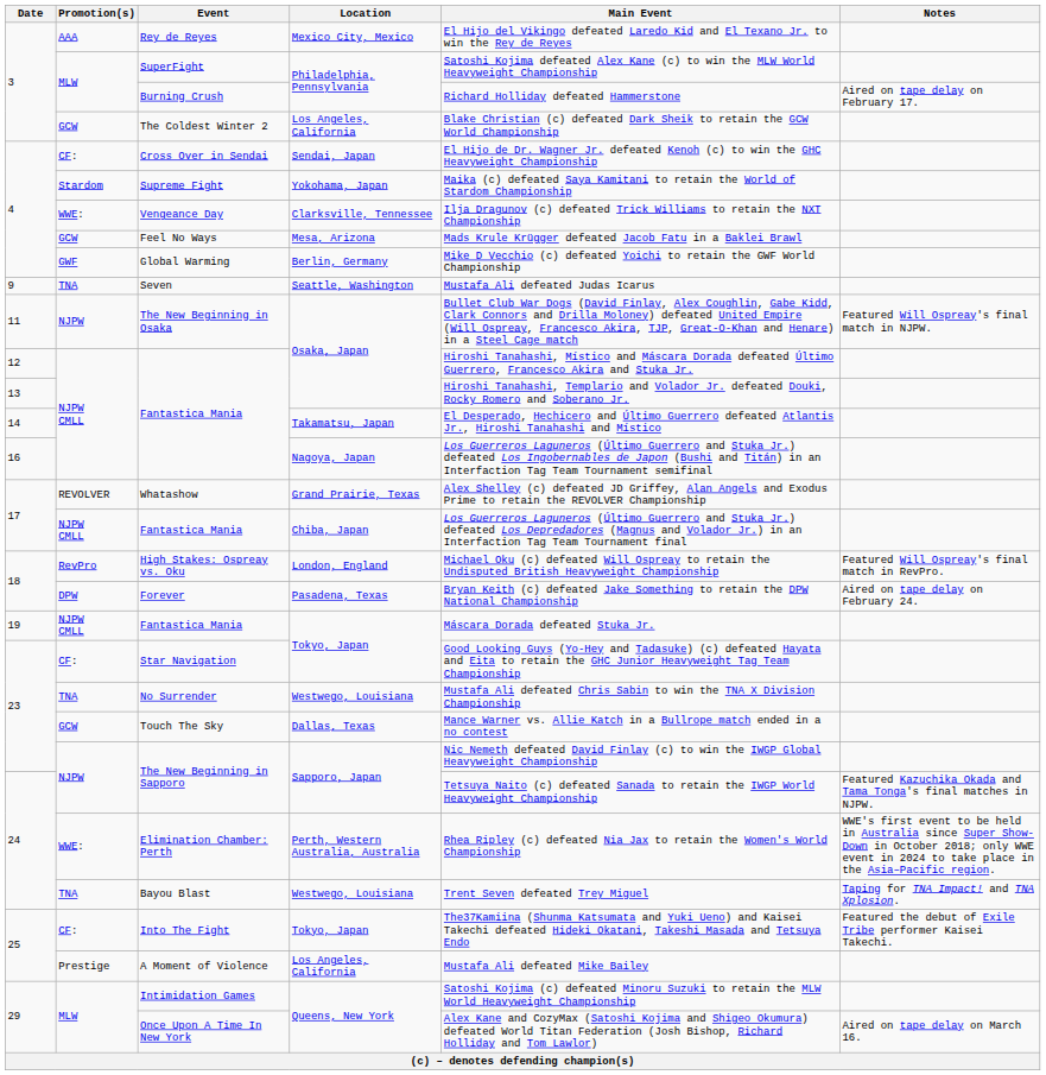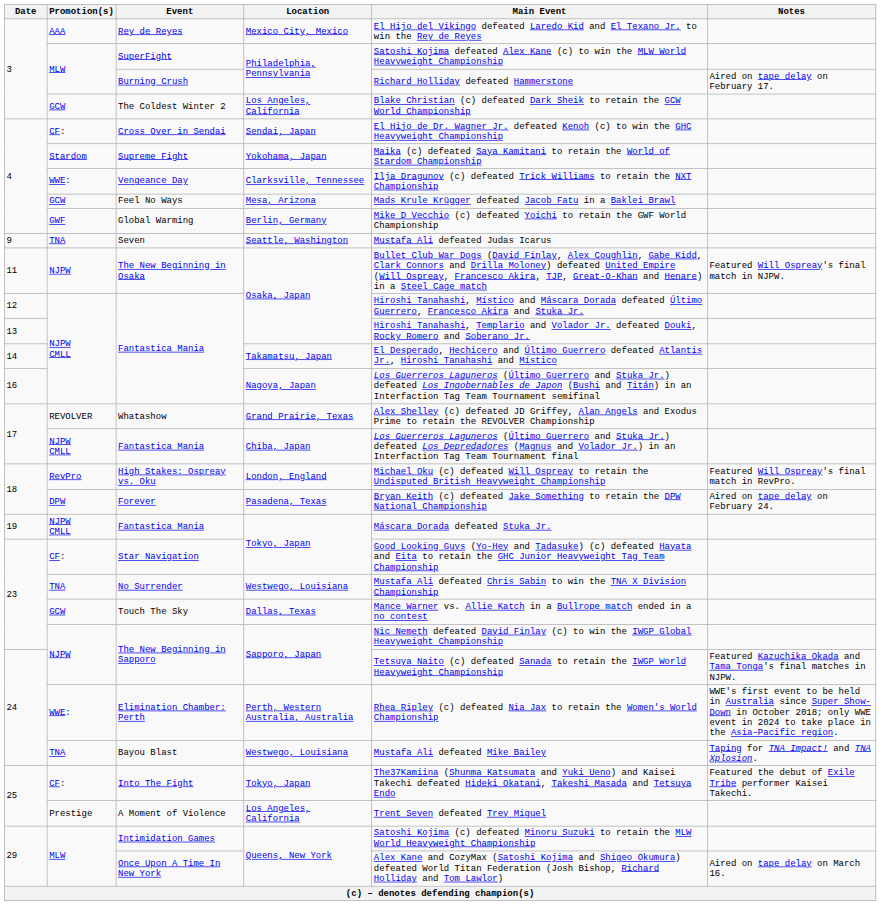 <table class="wikitable" style="width:100%;">
 <tr>
 <th width="5%">Date</th>
 <th width="5%">Promotion(s)</th>
 <th style="width:15%;">Event</th>
 <th style="width:15%;">Location</th>
 <th style="width:40%;">Main Event</th>
 <th style="width:20%;">Notes</th>
 </tr>
 <tr>
 <td rowspan=4>3</td>
 <td><a href='#'>AAA</a></td>
 <td><a href='#'>Rey de Reyes</a></td>
 <td><a href='#'>Mexico City, Mexico</a></td>
 <td><a href='#'>El Hijo del Vikingo</a> defeated <a href='#'>Laredo Kid</a> and <a href='#'>El Texano Jr.</a> to win the <a href='#'>Rey de Reyes</a></td>
 <td></td>
 </tr>
 <tr>
 <td rowspan=2><a href='#'>MLW</a></td>
 <td><a href='#'>SuperFight</a></td>
 <td rowspan=2><a href='#'>Philadelphia, Pennsylvania</a></td>
 <td><a href='#'>Satoshi Kojima</a> defeated <a href='#'>Alex Kane</a> (c) to win the <a href='#'>MLW World Heavyweight Championship</a></td>
 <td></td>
 </tr>
 <tr>
 <td><a href='#'>Burning Crush</a></td>
 <td><a href='#'>Richard Holliday</a> defeated <a href='#'>Hammerstone</a></td>
 <td>Aired on <a href='#'>tape delay</a> on February 17.</td>
 </tr>
 <tr>
 <td><a href='#'>GCW</a></td>
 <td>The Coldest Winter 2</td>
 <td><a href='#'>Los Angeles, California</a></td>
 <td><a href='#'>Blake Christian</a> (c) defeated <a href='#'>Dark Sheik</a> to retain the <a href='#'>GCW World Championship</a></td>
 <td></td>
 </tr>
 <tr>
 <td rowspan=5>4</td>
 <td><a href='#'>CF</a>:</td>
 <td><a href='#'>Cross Over in Sendai</a></td>
 <td><a href='#'>Sendai, Japan</a></td>
 <td><a href='#'>El Hijo de Dr. Wagner Jr.</a> defeated <a href='#'>Kenoh</a> (c) to win the <a href='#'>GHC Heavyweight Championship</a></td>
 <td></td>
 </tr>
 <tr>
 <td><a href='#'>Stardom</a></td>
 <td><a href='#'>Supreme Fight</a></td>
 <td><a href='#'>Yokohama, Japan</a></td>
 <td><a href='#'>Maika</a> (c) defeated <a href='#'>Saya Kamitani</a> to retain the <a href='#'>World of Stardom Championship</a></td>
 <td></td>
 </tr>
 <tr>
 <td><a href='#'>WWE</a>:</td>
 <td><a href='#'>Vengeance Day</a></td>
 <td><a href='#'>Clarksville, Tennessee</a></td>
 <td><a href='#'>Ilja Dragunov</a> (c) defeated <a href='#'>Trick Williams</a> to retain the <a href='#'>NXT Championship</a></td>
 <td></td>
 </tr>
 <tr>
 <td><a href='#'>GCW</a></td>
 <td>Feel No Ways</td>
 <td><a href='#'>Mesa, Arizona</a></td>
 <td><a href='#'>Mads Krule Krügger</a> defeated <a href='#'>Jacob Fatu</a> in a <a href='#'>Baklei Brawl</a></td>
 <td></td>
 </tr>
 <tr>
 <td><a href='#'>GWF</a></td>
 <td>Global Warming</td>
 <td><a href='#'>Berlin, Germany</a></td>
 <td><a href='#'>Mike D Vecchio</a> (c) defeated <a href='#'>Yoichi</a> to retain the GWF World Championship</td>
 <td></td>
 </tr>
 <tr>
 <td>9</td>
 <td><a href='#'>TNA</a></td>
 <td>Seven</td>
 <td><a href='#'>Seattle, Washington</a></td>
 <td><a href='#'>Mustafa Ali</a> defeated Judas Icarus</td>
 <td></td>
 </tr>
 <tr>
 <td>11</td>
 <td><a href='#'>NJPW</a></td>
 <td><a href='#'>The New Beginning in Osaka</a></td>
 <td rowspan=3><a href='#'>Osaka, Japan</a></td>
 <td><a href='#'>Bullet Club War Dogs</a> (<a href='#'>David Finlay</a>, <a href='#'>Alex Coughlin</a>, <a href='#'>Gabe Kidd</a>, <a href='#'>Clark Connors</a> and <a href='#'>Drilla Moloney</a>) defeated <a href='#'>United Empire</a> (<a href='#'>Will Ospreay</a>, <a href='#'>Francesco Akira</a>, <a href='#'>TJP</a>, <a href='#'>Great-O-Khan</a> and <a href='#'>Henare</a>) in a <a href='#'>Steel Cage match</a></td>
 <td>Featured <a href='#'>Will Ospreay</a>'s final match in NJPW.</td>
 </tr>
 <tr>
 <td>12</td>
 <td rowspan=4><a href='#'>NJPW</a><br><a href='#'>CMLL</a></td>
 <td rowspan=4><a href='#'>Fantastica Mania</a></td>
 <td><a href='#'>Hiroshi Tanahashi</a>, <a href='#'>Místico</a> and <a href='#'>Máscara Dorada</a> defeated <a href='#'>Último Guerrero</a>, <a href='#'>Francesco Akira</a> and <a href='#'>Stuka Jr.</a></td>
 <td></td>
 </tr>
 <tr>
 <td>13</td>
 <td><a href='#'>Hiroshi Tanahashi</a>, <a href='#'>Templario</a> and <a href='#'>Volador Jr.</a> defeated <a href='#'>Douki</a>, <a href='#'>Rocky Romero</a> and <a href='#'>Soberano Jr.</a></td>
 <td></td>
 </tr>
 <tr>
 <td>14</td>
 <td><a href='#'>Takamatsu, Japan</a></td>
 <td><a href='#'>El Desperado</a>, <a href='#'>Hechicero</a> and <a href='#'>Último Guerrero</a> defeated <a href='#'>Atlantis Jr.</a>, <a href='#'>Hiroshi Tanahashi</a> and <a href='#'>Místico</a></td>
 <td></td>
 </tr>
 <tr>
 <td>16</td>
 <td><a href='#'>Nagoya, Japan</a></td>
 <td><em><a href='#'>Los Guerreros Laguneros</a></em> (<a href='#'>Último Guerrero</a> and <a href='#'>Stuka Jr.</a>) defeated <em><a href='#'>Los Ingobernables de Japon</a></em> (<a href='#'>Bushi</a> and <a href='#'>Titán</a>) in an Interfaction Tag Team Tournament semifinal</td>
 <td></td>
 </tr>
 <tr>
 <td rowspan=2>17</td>
 <td>REVOLVER</td>
 <td>Whatashow</td>
 <td><a href='#'>Grand Prairie, Texas</a></td>
 <td><a href='#'>Alex Shelley</a> (c) defeated JD Griffey, <a href='#'>Alan Angels</a> and Exodus Prime to retain the REVOLVER Championship</td>
 <td></td>
 </tr>
 <tr>
 <td><a href='#'>NJPW</a><br><a href='#'>CMLL</a></td>
 <td><a href='#'>Fantastica Mania</a></td>
 <td><a href='#'>Chiba, Japan</a></td>
 <td><em><a href='#'>Los Guerreros Laguneros</a></em> (<a href='#'>Último Guerrero</a> and <a href='#'>Stuka Jr.</a>) defeated <em><a href='#'>Los Depredadores</a></em> (<a href='#'>Magnus</a> and <a href='#'>Volador Jr.</a>) in an Interfaction Tag Team Tournament final</td>
 <td></td>
 </tr>
 <tr>
 <td rowspan=2>18</td>
 <td><a href='#'>RevPro</a></td>
 <td><a href='#'>High Stakes: Ospreay vs. Oku</a></td>
 <td><a href='#'>London, England</a></td>
 <td><a href='#'>Michael Oku</a> (c) defeated <a href='#'>Will Ospreay</a> to retain the <a href='#'>Undisputed British Heavyweight Championship</a></td>
 <td>Featured <a href='#'>Will Ospreay</a>'s final match in RevPro.</td>
 </tr>
 <tr>
 <td><a href='#'>DPW</a></td>
 <td><a href='#'>Forever</a></td>
 <td><a href='#'>Pasadena, Texas</a></td>
 <td><a href='#'>Bryan Keith</a> (c) defeated <a href='#'>Jake Something</a> to retain the <a href='#'>DPW National Championship</a></td>
 <td>Aired on <a href='#'>tape delay</a> on February 24.</td>
 </tr>
 <tr>
 <td>19</td>
 <td><a href='#'>NJPW</a><br><a href='#'>CMLL</a></td>
 <td><a href='#'>Fantastica Mania</a></td>
 <td rowspan=2><a href='#'>Tokyo, Japan</a></td>
 <td><a href='#'>Máscara Dorada</a> defeated <a href='#'>Stuka Jr.</a></td>
 <td></td>
 </tr>
 <tr>
 <td rowspan=4>23</td>
 <td><a href='#'>CF</a>:</td>
 <td><a href='#'>Star Navigation</a><br></td>
 <td><a href='#'>Good Looking Guys</a> (<a href='#'>Yo-Hey</a> and <a href='#'>Tadasuke</a>) (c) defeated <a href='#'>Hayata</a> and <a href='#'>Eita</a> to retain the <a href='#'>GHC Junior Heavyweight Tag Team Championship</a></td>
 <td></td>
 </tr>
 <tr>
 <td><a href='#'>TNA</a></td>
 <td><a href='#'>No Surrender</a></td>
 <td><a href='#'>Westwego, Louisiana</a></td>
 <td><a href='#'>Mustafa Ali</a> defeated <a href='#'>Chris Sabin</a> to win the <a href='#'>TNA X Division Championship</a></td>
 <td></td>
 </tr>
 <tr>
 <td><a href='#'>GCW</a></td>
 <td>Touch The Sky</td>
 <td><a href='#'>Dallas, Texas</a></td>
 <td><a href='#'>Mance Warner</a> vs. <a href='#'>Allie Katch</a> in a <a href='#'>Bullrope match</a> ended in a <a href='#'>no contest</a></td>
 <td></td>
 </tr>
 <tr>
 <td rowspan=2><a href='#'>NJPW</a></td>
 <td rowspan=2><a href='#'>The New Beginning in Sapporo</a></td>
 <td rowspan=2><a href='#'>Sapporo, Japan</a></td>
 <td><a href='#'>Nic Nemeth</a> defeated <a href='#'>David Finlay</a> (c) to win the <a href='#'>IWGP Global Heavyweight Championship</a></td>
 <td></td>
 </tr>
 <tr>
 <td rowspan=3>24</td>
 <td><a href='#'>Tetsuya Naito</a> (c) defeated <a href='#'>Sanada</a> to retain the <a href='#'>IWGP World Heavyweight Championship</a></td>
 <td>Featured <a href='#'>Kazuchika Okada</a> and <a href='#'>Tama Tonga</a>'s final matches in NJPW.</td>
 </tr>
 <tr>
 <td><a href='#'>WWE</a>:</td>
 <td><a href='#'>Elimination Chamber: Perth</a></td>
 <td><a href='#'>Perth, Western Australia, Australia</a></td>
 <td><a href='#'>Rhea Ripley</a> (c) defeated <a href='#'>Nia Jax</a> to retain the <a href='#'>Women's World Championship</a></td>
 <td>WWE's first event to be held in <a href='#'>Australia</a> since <a href='#'>Super Show-Down</a> in October 2018; only WWE event in 2024 to take place in the <a href='#'>Asia–Pacific region</a>.</td>
 </tr>
 <tr>
 <td><a href='#'>TNA</a></td>
 <td>Bayou Blast</td>
 <td><a href='#'>Westwego, Louisiana</a></td>
-<td><a href='#'>Trent Seven</a> defeated <a href='#'>Trey Miguel</a></td>
+<td><a href='#'>Mustafa Ali</a> defeated <a href='#'>Mike Bailey</a></td>
 <td><a href='#'>Taping</a> for <em><a href='#'>TNA Impact!</a></em> and <em><a href='#'>TNA Xplosion</a></em>.</td>
 </tr>
 <tr>
 <td rowspan=2>25</td>
 <td><a href='#'>CF</a>:</td>
 <td><a href='#'>Into The Fight</a></td>
 <td><a href='#'>Tokyo, Japan</a></td>
 <td><a href='#'>The37Kamiina</a> (<a href='#'>Shunma Katsumata</a> and <a href='#'>Yuki Ueno</a>) and Kaisei Takechi defeated <a href='#'>Hideki Okatani</a>, <a href='#'>Takeshi Masada</a> and <a href='#'>Tetsuya Endo</a></td>
 <td>Featured the debut of <a href='#'>Exile Tribe</a> performer Kaisei Takechi.</td>
 </tr>
 <tr>
 <td>Prestige</td>
 <td>A Moment of Violence</td>
 <td><a href='#'>Los Angeles, California</a></td>
-<td><a href='#'>Mustafa Ali</a> defeated <a href='#'>Mike Bailey</a></td>
+<td><a href='#'>Trent Seven</a> defeated <a href='#'>Trey Miguel</a></td>
 <td></td>
 </tr>
 <tr>
 <td rowspan=2>29</td>
 <td rowspan=2><a href='#'>MLW</a></td>
 <td><a href='#'>Intimidation Games</a></td>
 <td rowspan=2><a href='#'>Queens, New York</a></td>
 <td><a href='#'>Satoshi Kojima</a> (c) defeated <a href='#'>Minoru Suzuki</a> to retain the <a href='#'>MLW World Heavyweight Championship</a></td>
 <td></td>
 </tr>
 <tr>
 <td><a href='#'>Once Upon A Time In New York</a></td>
 <td><a href='#'>Alex Kane</a> and CozyMax (<a href='#'>Satoshi Kojima</a> and <a href='#'>Shigeo Okumura</a>) defeated World Titan Federation (Josh Bishop, <a href='#'>Richard Holliday</a> and <a href='#'>Tom Lawlor</a>)</td>
 <td>Aired on <a href='#'>tape delay</a> on March 16.</td>
 </tr>
 <tr>
 <th colspan="6">(c) – denotes defending champion(s)</th>
 </tr>
 </table>
